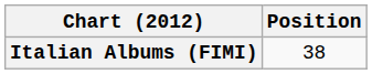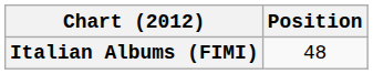 <table class="wikitable plainrowheaders" style="text-align:center">
 <tr>
 <th scope="col">Chart (2012)</th>
 <th scope="col">Position</th>
 </tr>
 <tr>
 <th scope="row">Italian Albums (FIMI)</th>
-<td>38</td>
+<td>48</td>
 </tr>
 </table>
